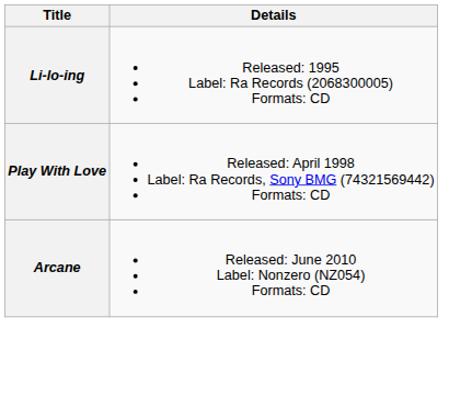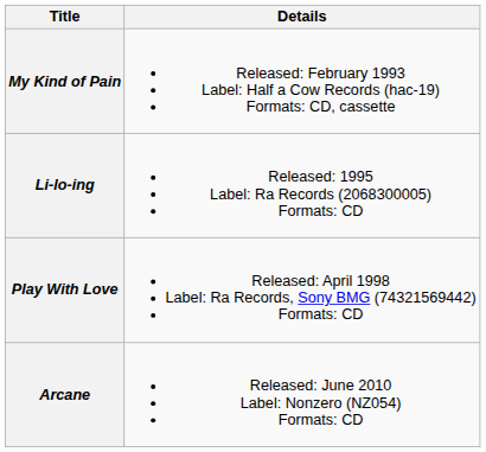 <table class="wikitable plainrowheaders" style="text-align:center;" border="1">
 <tr>
 <th>Title</th>
 <th>Details</th>
+</tr>
+<tr>
+<th scope="row"><em>My Kind of Pain</em></th>
+<td><br><ul><li>Released: February 1993</li><li>Label: Half a Cow Records (hac-19)</li><li>Formats: CD, cassette</li></ul></td>
 </tr>
 <tr>
 <th scope="row"><em>Li-lo-ing</em></th>
 <td><br><ul><li>Released: 1995</li><li>Label: Ra Records (2068300005)</li><li>Formats: CD</li></ul></td>
 </tr>
 <tr>
 <th scope="row"><em>Play With Love</em></th>
 <td><br><ul><li>Released: April 1998</li><li>Label: Ra Records, <a href='#'>Sony BMG</a> (74321569442)</li><li>Formats: CD</li></ul></td>
 </tr>
 <tr>
 <th scope="row"><em>Arcane</em></th>
 <td><br><ul><li>Released: June 2010</li><li>Label: Nonzero (NZ054)</li><li>Formats: CD</li></ul></td>
 </tr>
 </table>
